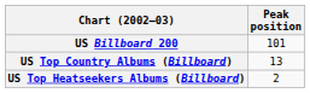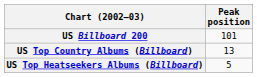 <table class="wikitable sortable plainrowheaders" style="text-align:center">
 <tr>
 <th scope="col">Chart (2002–03)</th>
 <th scope="col">Peak<br> position</th>
 </tr>
 <tr>
 <th scope="row">US <a href='#'><em>Billboard</em> 200</a></th>
 <td>101</td>
 </tr>
 <tr>
 <th scope="row">US <a href='#'>Top Country Albums</a> (<em><a href='#'>Billboard</a></em>)</th>
 <td>13</td>
 </tr>
 <tr>
 <th scope="row">US <a href='#'>Top Heatseekers Albums</a> (<em><a href='#'>Billboard</a></em>)</th>
-<td>2</td>
+<td>5</td>
 </tr>
 </table>
